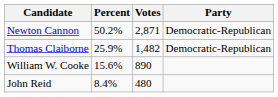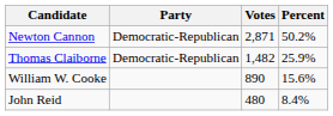 <table class=wikitable>
 <tr>
 <th>Candidate</th>
+<th>Party</th>
+<th>Votes</th>
 <th>Percent</th>
-<th>Votes</th>
-<th>Party</th>
 </tr>
 <tr>
 <td><a href='#'>Newton Cannon</a></td>
+<td>Democratic-Republican</td>
+<td>2,871</td>
 <td>50.2%</td>
-<td>2,871</td>
-<td>Democratic-Republican</td>
 </tr>
 <tr>
 <td><a href='#'>Thomas Claiborne</a></td>
+<td>Democratic-Republican</td>
+<td>1,482</td>
 <td>25.9%</td>
-<td>1,482</td>
-<td>Democratic-Republican</td>
 </tr>
 <tr>
 <td>William W. Cooke</td>
+<td></td>
+<td>890</td>
 <td>15.6%</td>
-<td>890</td>
-<td></td>
 </tr>
 <tr>
 <td>John Reid</td>
+<td></td>
+<td>480</td>
 <td>8.4%</td>
-<td>480</td>
-<td></td>
 </tr>
 </table>
